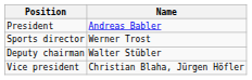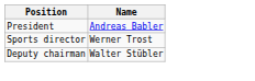 <table class="wikitable">
 <tr>
 <th>Position</th>
 <th>Name</th>
 </tr>
 <tr>
 <td>President</td>
 <td><a href='#'>Andreas Babler</a></td>
 </tr>
 <tr>
 <td>Sports director</td>
 <td>Werner Trost</td>
 </tr>
 <tr>
 <td>Deputy chairman</td>
 <td>Walter Stübler</td>
 </tr>
-<tr>
-<td>Vice president</td>
-<td>Christian Blaha, Jürgen Höfler</td>
-</tr>
 </table>
